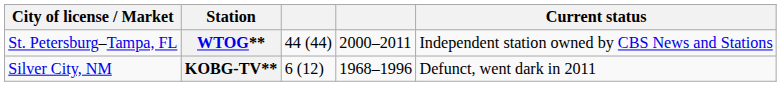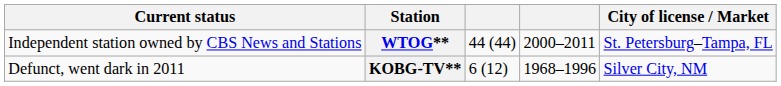 <table class="wikitable">
 <tr>
-<th scope="col">City of license / Market</th>
+<th scope="col">Current status</th>
 <th scope="col">Station</th>
 <th scope="col"></th>
 <th scope="col"></th>
-<th scope="col">Current status</th>
+<th scope="col">City of license / Market</th>
 </tr>
 <tr>
-<td><a href='#'>St. Petersburg</a>–<a href='#'>Tampa, FL</a></td>
+<td>Independent station owned by <a href='#'>CBS News and Stations</a></td>
 <th><a href='#'>WTOG</a>**</th>
 <td>44 (44)</td>
 <td>2000–2011</td>
-<td>Independent station owned by <a href='#'>CBS News and Stations</a></td>
+<td><a href='#'>St. Petersburg</a>–<a href='#'>Tampa, FL</a></td>
 </tr>
 <tr>
-<td><a href='#'>Silver City, NM</a></td>
+<td>Defunct, went dark in 2011</td>
 <th>KOBG-TV**</th>
 <td>6 (12)</td>
 <td>1968–1996</td>
-<td>Defunct, went dark in 2011</td>
+<td><a href='#'>Silver City, NM</a></td>
 </tr>
 </table>
